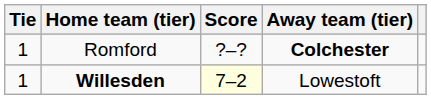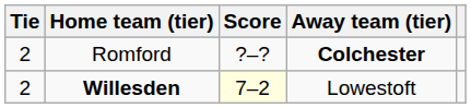 <table class="wikitable" style="text-align:center; font-size:85%">
 <tr>
 <th>Tie</th>
 <th>Home team (tier)</th>
 <th>Score</th>
 <th>Away team (tier)</th>
 <th></th>
 </tr>
 <tr>
-<td align="center">1</td>
+<td align="center">2</td>
 <td>Romford</td>
 <td align="center">?–?</td>
 <td><strong>Colchester</strong></td>
 <td></td>
 </tr>
 <tr>
-<td align="center">1</td>
+<td align="center">2</td>
 <td><strong>Willesden</strong></td>
 <td align="center" style="background: lightyellow;">7–2</td>
 <td>Lowestoft</td>
 <td></td>
 </tr>
 </table>
